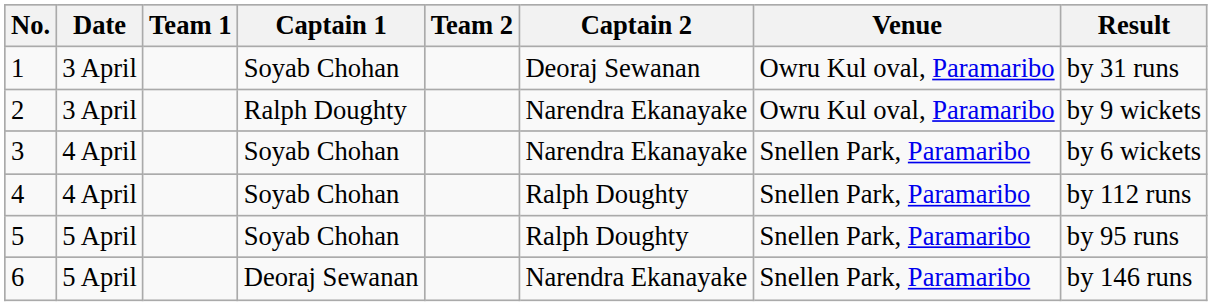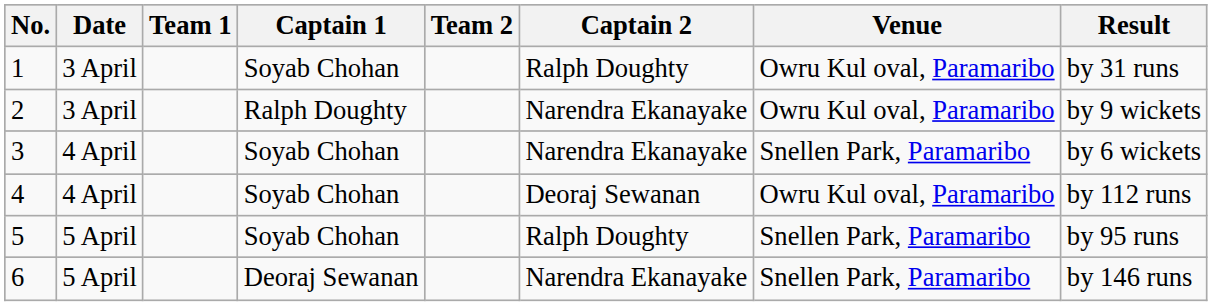 <table class="wikitable">
 <tr>
 <th>No.</th>
 <th>Date</th>
 <th>Team 1</th>
 <th>Captain 1</th>
 <th>Team 2</th>
 <th>Captain 2</th>
 <th>Venue</th>
 <th>Result</th>
 </tr>
 <tr>
 <td>1</td>
 <td>3 April</td>
 <td></td>
 <td>Soyab Chohan</td>
 <td></td>
-<td>Deoraj Sewanan</td>
+<td>Ralph Doughty</td>
 <td>Owru Kul oval, <a href='#'>Paramaribo</a></td>
 <td> by 31 runs</td>
 </tr>
 <tr>
 <td>2</td>
 <td>3 April</td>
 <td></td>
 <td>Ralph Doughty</td>
 <td></td>
 <td>Narendra Ekanayake</td>
 <td>Owru Kul oval, <a href='#'>Paramaribo</a></td>
 <td> by 9 wickets</td>
 </tr>
 <tr>
 <td>3</td>
 <td>4 April</td>
 <td></td>
 <td>Soyab Chohan</td>
 <td></td>
 <td>Narendra Ekanayake</td>
 <td>Snellen Park, <a href='#'>Paramaribo</a></td>
 <td> by 6 wickets</td>
 </tr>
 <tr>
 <td>4</td>
 <td>4 April</td>
 <td></td>
 <td>Soyab Chohan</td>
 <td></td>
-<td>Ralph Doughty</td>
-<td>Snellen Park, <a href='#'>Paramaribo</a></td>
+<td>Deoraj Sewanan</td>
+<td>Owru Kul oval, <a href='#'>Paramaribo</a></td>
 <td> by 112 runs</td>
 </tr>
 <tr>
 <td>5</td>
 <td>5 April</td>
 <td></td>
 <td>Soyab Chohan</td>
 <td></td>
 <td>Ralph Doughty</td>
 <td>Snellen Park, <a href='#'>Paramaribo</a></td>
 <td> by 95 runs</td>
 </tr>
 <tr>
 <td>6</td>
 <td>5 April</td>
 <td></td>
 <td>Deoraj Sewanan</td>
 <td></td>
 <td>Narendra Ekanayake</td>
 <td>Snellen Park, <a href='#'>Paramaribo</a></td>
 <td> by 146 runs</td>
 </tr>
 </table>
